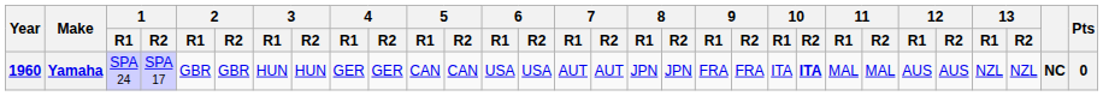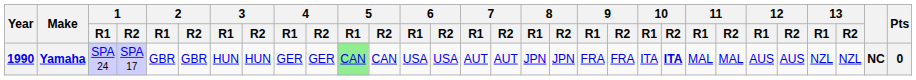 <table class="wikitable" style="text-align:center; font-size:90%">
 <tr>
 <th valign="middle" rowspan=2>Year</th>
 <th valign="middle" rowspan=2>Make</th>
 <th colspan=2>1</th>
 <th colspan=2>2</th>
 <th colspan=2>3</th>
 <th colspan=2>4</th>
 <th colspan=2>5</th>
 <th colspan=2>6</th>
 <th colspan=2>7</th>
 <th colspan=2>8</th>
 <th colspan=2>9</th>
 <th colspan=2>10</th>
 <th colspan=2>11</th>
 <th colspan=2>12</th>
 <th colspan=2>13</th>
 <th rowspan=2></th>
 <th rowspan=2>Pts</th>
 </tr>
 <tr>
 <th>R1</th>
 <th>R2</th>
 <th>R1</th>
 <th>R2</th>
 <th>R1</th>
 <th>R2</th>
 <th>R1</th>
 <th>R2</th>
 <th>R1</th>
 <th>R2</th>
 <th>R1</th>
 <th>R2</th>
 <th>R1</th>
 <th>R2</th>
 <th>R1</th>
 <th>R2</th>
 <th>R1</th>
 <th>R2</th>
 <th>R1</th>
 <th>R2</th>
 <th>R1</th>
 <th>R2</th>
 <th>R1</th>
 <th>R2</th>
 <th>R1</th>
 <th>R2</th>
 </tr>
 <tr>
-<th><a href='#'>1960</a></th>
+<th><a href='#'>1990</a></th>
 <th><a href='#'>Yamaha</a></th>
 <td style="background:#CFCFFF;"><a href='#'>SPA</a><br><small>24</small></td>
 <td style="background:#CFCFFF;"><a href='#'>SPA</a><br><small>17</small></td>
 <td><a href='#'>GBR</a></td>
 <td><a href='#'>GBR</a></td>
 <td><a href='#'>HUN</a></td>
 <td><a href='#'>HUN</a></td>
 <td><a href='#'>GER</a></td>
 <td><a href='#'>GER</a></td>
-<td><a href='#'>CAN</a></td>
+<td style="background: lightgreen;"><a href='#'>CAN</a></td>
 <td><a href='#'>CAN</a></td>
 <td><a href='#'>USA</a></td>
 <td><a href='#'>USA</a></td>
 <td><a href='#'>AUT</a></td>
 <td><a href='#'>AUT</a></td>
 <td><a href='#'>JPN</a></td>
 <td><a href='#'>JPN</a></td>
 <td><a href='#'>FRA</a></td>
 <td><a href='#'>FRA</a></td>
 <td><a href='#'>ITA</a></td>
 <td><strong><a href='#'>ITA</a></strong></td>
 <td><a href='#'>MAL</a></td>
 <td><a href='#'>MAL</a></td>
 <td><a href='#'>AUS</a></td>
 <td><a href='#'>AUS</a></td>
 <td><a href='#'>NZL</a></td>
 <td><a href='#'>NZL</a></td>
 <th>NC</th>
 <th>0</th>
 </tr>
 </table>
